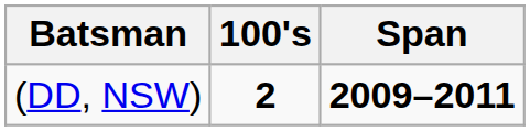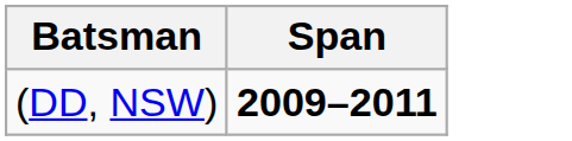 <table class="wikitable sortable" style="text-align:center">
 <tr>
 <th>Batsman</th>
-<th>100's</th>
 <th>Span</th>
 </tr>
 <tr>
 <td style="text-align:left"> <span>(<a href='#'>DD</a>, <a href='#'>NSW</a>)</span></td>
-<td><strong>2</strong></td>
 <td><strong>2009–2011</strong></td>
 </tr>
 </table>
